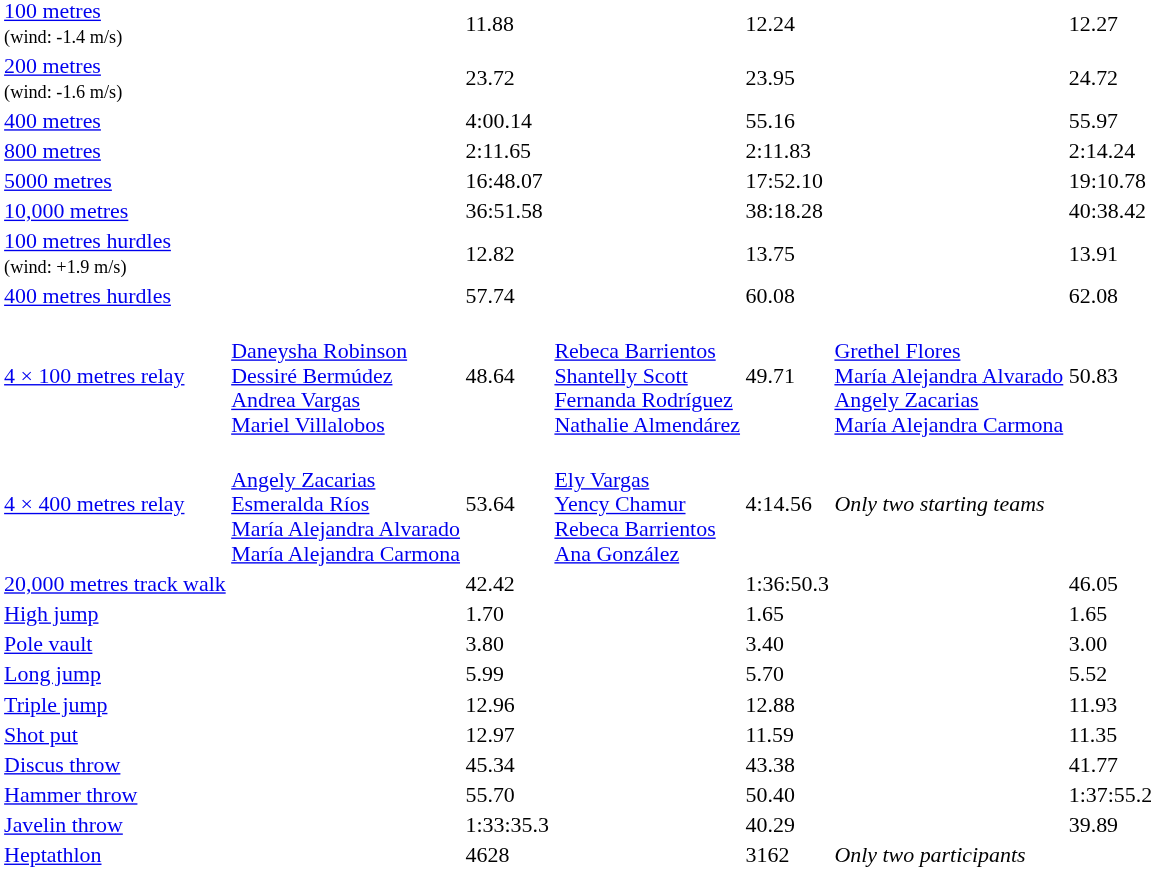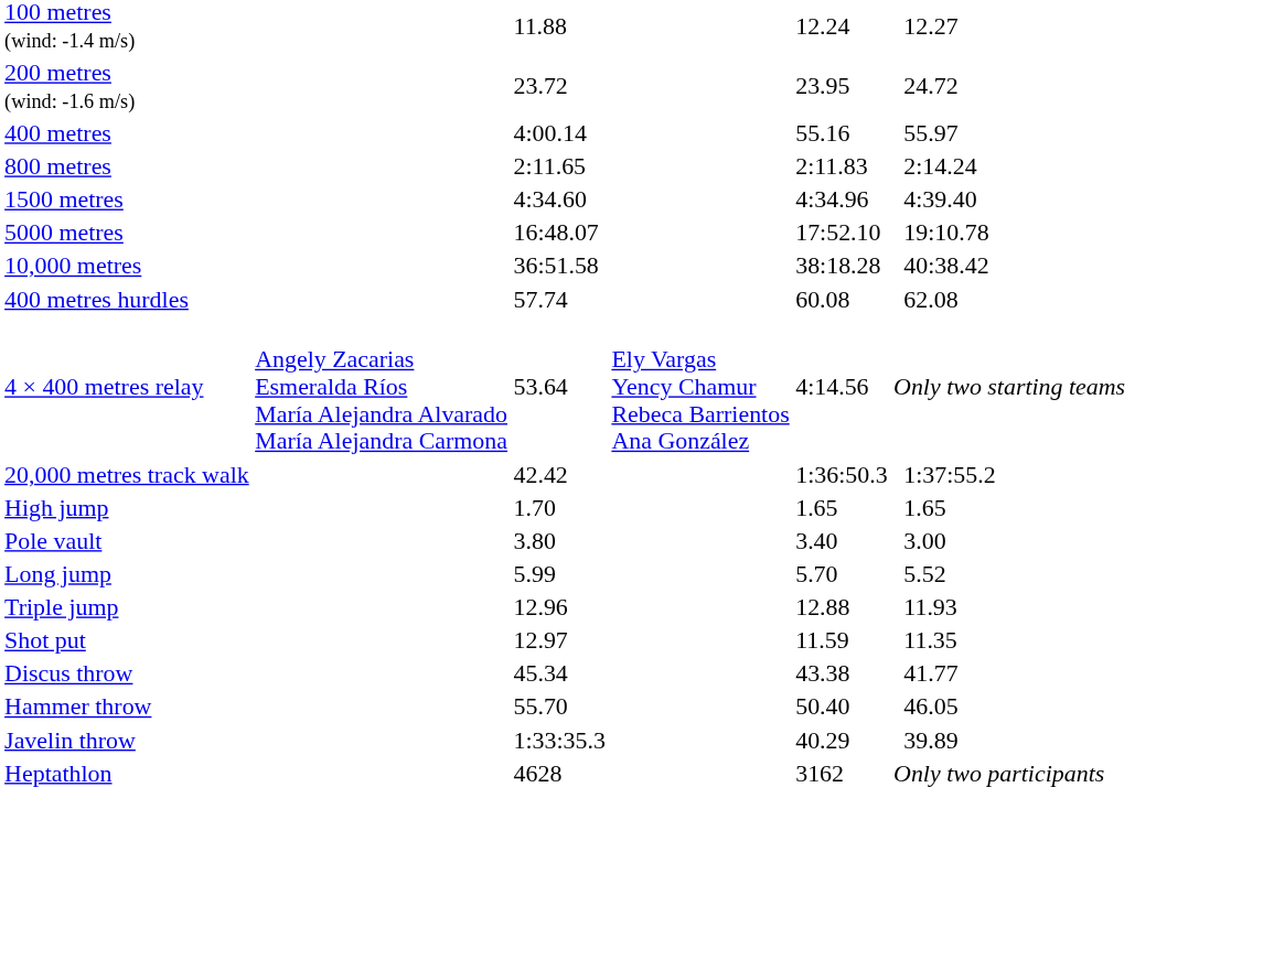 <table>
 <tr>
 <td><a href='#'>100 metres</a><br><small>(wind: -1.4 m/s)</small></td>
 <td align=left></td>
 <td>11.88</td>
 <td align=left></td>
 <td>12.24</td>
 <td align=left></td>
 <td>12.27</td>
 </tr>
 <tr>
 <td><a href='#'>200 metres</a><br><small>(wind: -1.6 m/s)</small></td>
 <td align=left></td>
 <td>23.72</td>
 <td align=left></td>
 <td>23.95</td>
 <td align=left></td>
 <td>24.72</td>
 </tr>
 <tr>
 <td><a href='#'>400 metres</a></td>
 <td align=left></td>
 <td>4:00.14</td>
 <td align=left></td>
 <td>55.16</td>
 <td align=left></td>
 <td>55.97</td>
 </tr>
 <tr>
 <td><a href='#'>800 metres</a></td>
 <td align=left></td>
 <td>2:11.65</td>
 <td align=left></td>
 <td>2:11.83</td>
 <td align=left></td>
 <td>2:14.24</td>
 </tr>
 <tr>
+<td><a href='#'>1500 metres</a></td>
+<td align=left></td>
+<td>4:34.60</td>
+<td align=left></td>
+<td>4:34.96</td>
+<td align=left></td>
+<td>4:39.40</td>
+</tr>
+<tr>
 <td><a href='#'>5000 metres</a></td>
 <td align=left></td>
 <td>16:48.07 </td>
 <td align=left></td>
 <td>17:52.10</td>
 <td align=left></td>
 <td>19:10.78</td>
 </tr>
 <tr>
 <td><a href='#'>10,000 metres</a></td>
 <td align=left></td>
 <td>36:51.58</td>
 <td align=left></td>
 <td>38:18.28</td>
 <td align=left></td>
 <td>40:38.42</td>
 </tr>
 <tr>
-<td><a href='#'>100 metres hurdles</a><br><small>(wind: +1.9 m/s)</small></td>
-<td align=left></td>
-<td>12.82 </td>
-<td align=left></td>
-<td>13.75</td>
-<td align=left></td>
-<td>13.91</td>
-</tr>
-<tr>
 <td><a href='#'>400 metres hurdles</a></td>
 <td align=left></td>
 <td>57.74 </td>
 <td align=left></td>
 <td>60.08</td>
 <td align=left></td>
 <td>62.08</td>
-</tr>
-<tr>
-<td><a href='#'>4 × 100 metres relay</a></td>
-<td> <br> <a href='#'>Daneysha Robinson</a><br><a href='#'>Dessiré Bermúdez</a><br><a href='#'>Andrea Vargas</a><br><a href='#'>Mariel Villalobos</a></td>
-<td>48.64</td>
-<td> <br> <a href='#'>Rebeca Barrientos</a><br><a href='#'>Shantelly Scott</a><br><a href='#'>Fernanda Rodríguez</a><br><a href='#'>Nathalie Almendárez</a></td>
-<td>49.71</td>
-<td> <br> <a href='#'>Grethel Flores</a><br><a href='#'>María Alejandra Alvarado</a><br><a href='#'>Angely Zacarias</a><br><a href='#'>María Alejandra Carmona</a></td>
-<td>50.83</td>
 </tr>
 <tr>
 <td><a href='#'>4 × 400 metres relay</a></td>
 <td> <br> <a href='#'>Angely Zacarias</a><br><a href='#'>Esmeralda Ríos</a><br><a href='#'>María Alejandra Alvarado</a><br><a href='#'>María Alejandra Carmona</a></td>
 <td>53.64</td>
 <td> <br> <a href='#'>Ely Vargas</a><br><a href='#'>Yency Chamur</a><br><a href='#'>Rebeca Barrientos</a><br><a href='#'>Ana González</a></td>
 <td>4:14.56</td>
 <td colspan=2><em>Only two starting teams</em></td>
 </tr>
 <tr>
 <td><a href='#'>20,000 metres track walk</a></td>
 <td align=left></td>
 <td>42.42</td>
 <td align=left></td>
 <td>1:36:50.3</td>
 <td align=left></td>
-<td>46.05</td>
+<td>1:37:55.2</td>
 </tr>
 <tr>
 <td><a href='#'>High jump</a></td>
 <td align=left></td>
 <td>1.70</td>
 <td align=left></td>
 <td>1.65</td>
 <td align=left></td>
 <td>1.65</td>
 </tr>
 <tr>
 <td><a href='#'>Pole vault</a></td>
 <td align=left></td>
 <td>3.80</td>
 <td align=left></td>
 <td>3.40</td>
 <td align=left></td>
 <td>3.00</td>
 </tr>
 <tr>
 <td><a href='#'>Long jump</a></td>
 <td align=left></td>
 <td>5.99</td>
 <td align=left></td>
 <td>5.70</td>
 <td align=left></td>
 <td>5.52</td>
 </tr>
 <tr>
 <td><a href='#'>Triple jump</a></td>
 <td align=left></td>
 <td>12.96</td>
 <td align=left></td>
 <td>12.88</td>
 <td align=left></td>
 <td>11.93</td>
 </tr>
 <tr>
 <td><a href='#'>Shot put</a></td>
 <td align=left></td>
 <td>12.97</td>
 <td align=left></td>
 <td>11.59</td>
 <td align=left></td>
 <td>11.35</td>
 </tr>
 <tr>
 <td><a href='#'>Discus throw</a></td>
 <td align=left></td>
 <td>45.34</td>
 <td align=left></td>
 <td>43.38</td>
 <td align=left></td>
 <td>41.77</td>
 </tr>
 <tr>
 <td><a href='#'>Hammer throw</a></td>
 <td align=left></td>
 <td>55.70</td>
 <td align=left></td>
 <td>50.40</td>
 <td align=left></td>
-<td>1:37:55.2</td>
+<td>46.05</td>
 </tr>
 <tr>
 <td><a href='#'>Javelin throw</a></td>
 <td align=left></td>
 <td>1:33:35.3 </td>
 <td align=left></td>
 <td>40.29</td>
 <td align=left></td>
 <td>39.89</td>
 </tr>
 <tr>
 <td><a href='#'>Heptathlon</a></td>
 <td align=left></td>
 <td>4628</td>
 <td align=left></td>
 <td>3162</td>
 <td colspan=2><em>Only two participants</em></td>
 </tr>
 </table>
